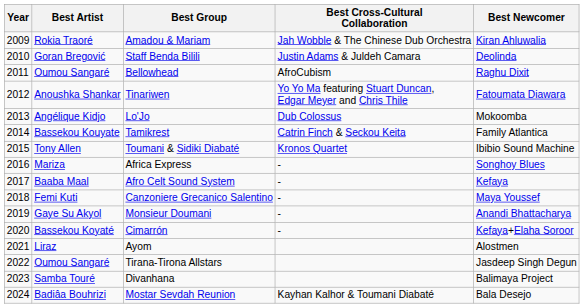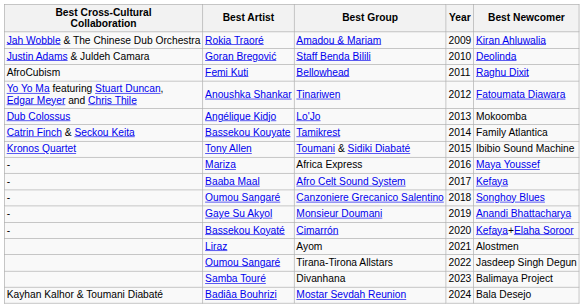 <table class="wikitable">
 <tr>
-<th>Year</th>
+<th>Best Cross-Cultural <br>Collaboration</th>
 <th><strong>Best Artist</strong></th>
 <th><strong>Best Group</strong></th>
-<th>Best Cross-Cultural <br>Collaboration</th>
+<th>Year</th>
 <th>Best Newcomer</th>
 </tr>
 <tr>
-<td>2009</td>
+<td><a href='#'>Jah Wobble</a> & The Chinese Dub Orchestra</td>
 <td><a href='#'>Rokia Traoré</a></td>
 <td><a href='#'>Amadou & Mariam</a></td>
-<td><a href='#'>Jah Wobble</a> & The Chinese Dub Orchestra</td>
+<td>2009</td>
 <td><a href='#'>Kiran Ahluwalia</a></td>
 </tr>
 <tr>
-<td>2010</td>
+<td><a href='#'>Justin Adams</a> & Juldeh Camara</td>
 <td><a href='#'>Goran Bregović</a></td>
 <td><a href='#'>Staff Benda Bilili</a></td>
-<td><a href='#'>Justin Adams</a> & Juldeh Camara</td>
+<td>2010</td>
 <td><a href='#'>Deolinda</a></td>
 </tr>
 <tr>
+<td>AfroCubism</td>
+<td><a href='#'>Femi Kuti</a></td>
+<td><a href='#'>Bellowhead</a></td>
 <td>2011</td>
-<td><a href='#'>Oumou Sangaré</a></td>
-<td><a href='#'>Bellowhead</a></td>
-<td>AfroCubism</td>
 <td><a href='#'>Raghu Dixit</a></td>
 </tr>
 <tr>
-<td>2012</td>
+<td><a href='#'>Yo Yo Ma</a> featuring <a href='#'>Stuart Duncan</a>, <br> <a href='#'>Edgar Meyer</a> and <a href='#'>Chris Thile</a></td>
 <td><a href='#'>Anoushka Shankar</a></td>
 <td><a href='#'>Tinariwen</a></td>
-<td><a href='#'>Yo Yo Ma</a> featuring <a href='#'>Stuart Duncan</a>, <br> <a href='#'>Edgar Meyer</a> and <a href='#'>Chris Thile</a></td>
+<td>2012</td>
 <td><a href='#'>Fatoumata Diawara</a></td>
 </tr>
 <tr>
-<td>2013</td>
+<td><a href='#'>Dub Colossus</a></td>
 <td><a href='#'>Angélique Kidjo</a></td>
 <td><a href='#'>Lo'Jo</a></td>
-<td><a href='#'>Dub Colossus</a></td>
+<td>2013</td>
 <td>Mokoomba</td>
 </tr>
 <tr>
-<td>2014</td>
+<td><a href='#'>Catrin Finch</a> & <a href='#'>Seckou Keita</a></td>
 <td><a href='#'>Bassekou Kouyate</a></td>
 <td><a href='#'>Tamikrest</a></td>
-<td><a href='#'>Catrin Finch</a> & <a href='#'>Seckou Keita</a></td>
+<td>2014</td>
 <td>Family Atlantica</td>
 </tr>
 <tr>
-<td>2015</td>
+<td><a href='#'>Kronos Quartet</a></td>
 <td><a href='#'>Tony Allen</a></td>
 <td><a href='#'>Toumani</a> & <a href='#'>Sidiki Diabaté</a></td>
-<td><a href='#'>Kronos Quartet</a></td>
+<td>2015</td>
 <td>Ibibio Sound Machine</td>
 </tr>
 <tr>
-<td>2016</td>
+<td>-</td>
 <td><a href='#'>Mariza</a></td>
 <td>Africa Express</td>
+<td>2016</td>
+<td><a href='#'>Maya Youssef</a></td>
+</tr>
+<tr>
 <td>-</td>
+<td><a href='#'>Baaba Maal</a></td>
+<td><a href='#'>Afro Celt Sound System</a></td>
+<td>2017</td>
+<td><a href='#'>Kefaya</a></td>
+</tr>
+<tr>
+<td>-</td>
+<td><a href='#'>Oumou Sangaré</a></td>
+<td><a href='#'>Canzoniere Grecanico Salentino</a></td>
+<td>2018</td>
 <td><a href='#'>Songhoy Blues</a></td>
 </tr>
 <tr>
-<td>2017</td>
-<td><a href='#'>Baaba Maal</a></td>
-<td><a href='#'>Afro Celt Sound System</a></td>
 <td>-</td>
-<td><a href='#'>Kefaya</a></td>
-</tr>
-<tr>
-<td>2018</td>
-<td><a href='#'>Femi Kuti</a></td>
-<td><a href='#'>Canzoniere Grecanico Salentino</a></td>
-<td>-</td>
-<td><a href='#'>Maya Youssef</a></td>
-</tr>
-<tr>
-<td>2019</td>
 <td><a href='#'>Gaye Su Akyol</a></td>
 <td><a href='#'>Monsieur Doumani</a></td>
-<td>-</td>
+<td>2019</td>
 <td><a href='#'>Anandi Bhattacharya</a></td>
 </tr>
 <tr>
-<td>2020</td>
+<td>-</td>
 <td><a href='#'>Bassekou Koyaté</a></td>
 <td><a href='#'>Cimarrón</a></td>
-<td>-</td>
+<td>2020</td>
 <td><a href='#'>Kefaya</a>+<a href='#'>Elaha Soroor</a></td>
 </tr>
 <tr>
-<td>2021</td>
+<td></td>
 <td><a href='#'>Liraz</a></td>
 <td>Ayom</td>
-<td></td>
+<td>2021</td>
 <td>Alostmen</td>
 </tr>
 <tr>
-<td>2022</td>
+<td></td>
 <td><a href='#'>Oumou Sangaré</a></td>
 <td>Tirana-Tirona Allstars</td>
-<td></td>
+<td>2022</td>
 <td>Jasdeep Singh Degun</td>
 </tr>
 <tr>
-<td>2023</td>
+<td></td>
 <td><a href='#'>Samba Touré</a></td>
 <td>Divanhana</td>
-<td></td>
+<td>2023</td>
 <td>Balimaya Project</td>
 </tr>
 <tr>
-<td>2024</td>
+<td>Kayhan Kalhor & Toumani Diabaté</td>
 <td><a href='#'>Badiâa Bouhrizi</a></td>
 <td><a href='#'>Mostar Sevdah Reunion</a></td>
-<td>Kayhan Kalhor & Toumani Diabaté</td>
+<td>2024</td>
 <td>Bala Desejo</td>
 </tr>
 </table>
